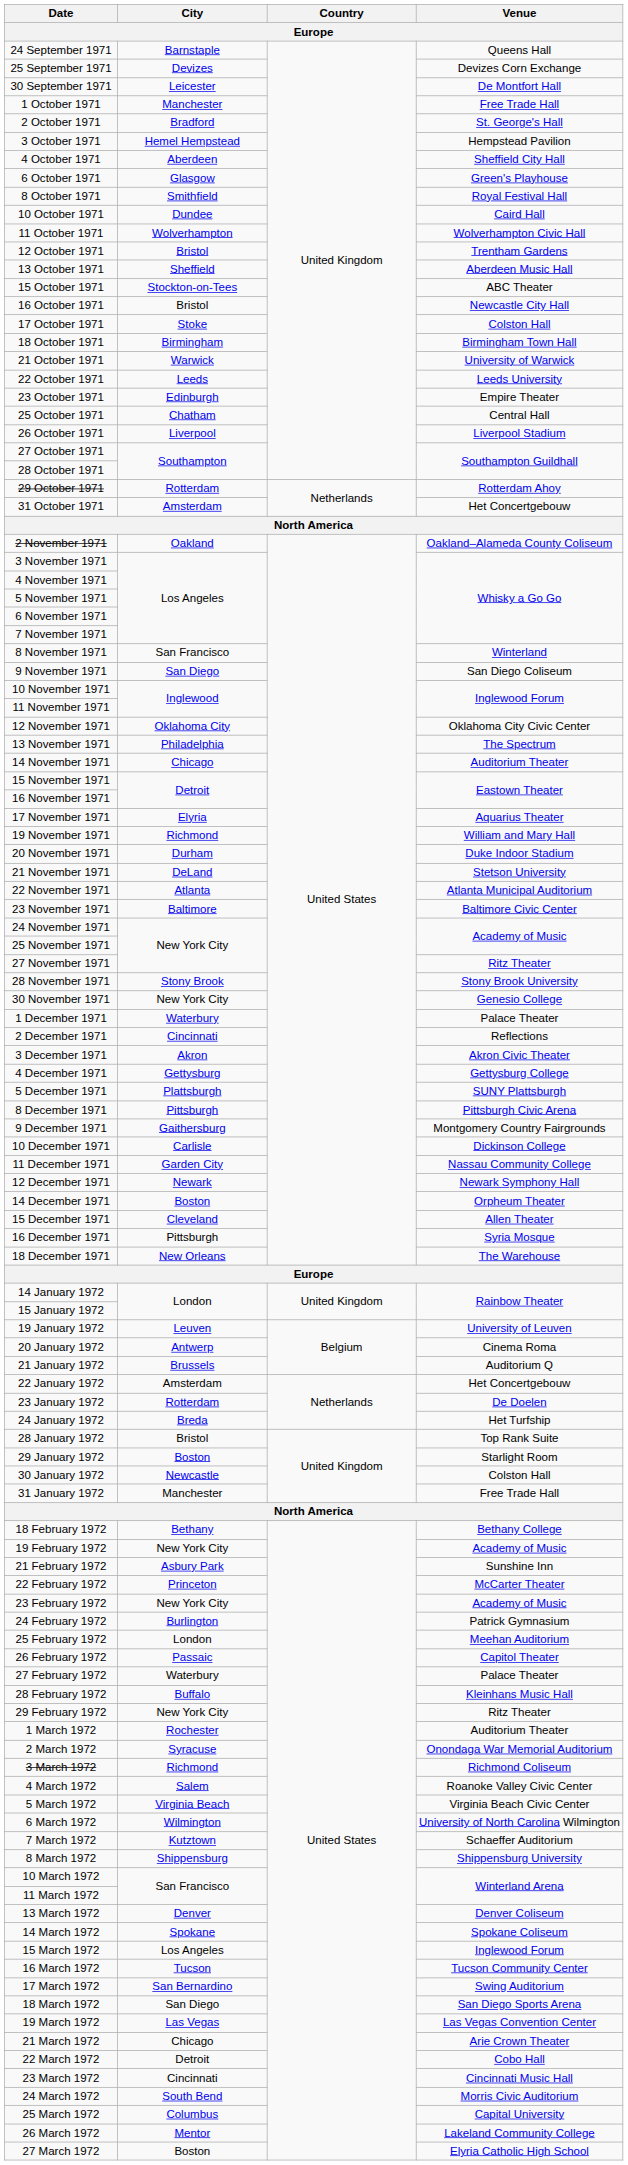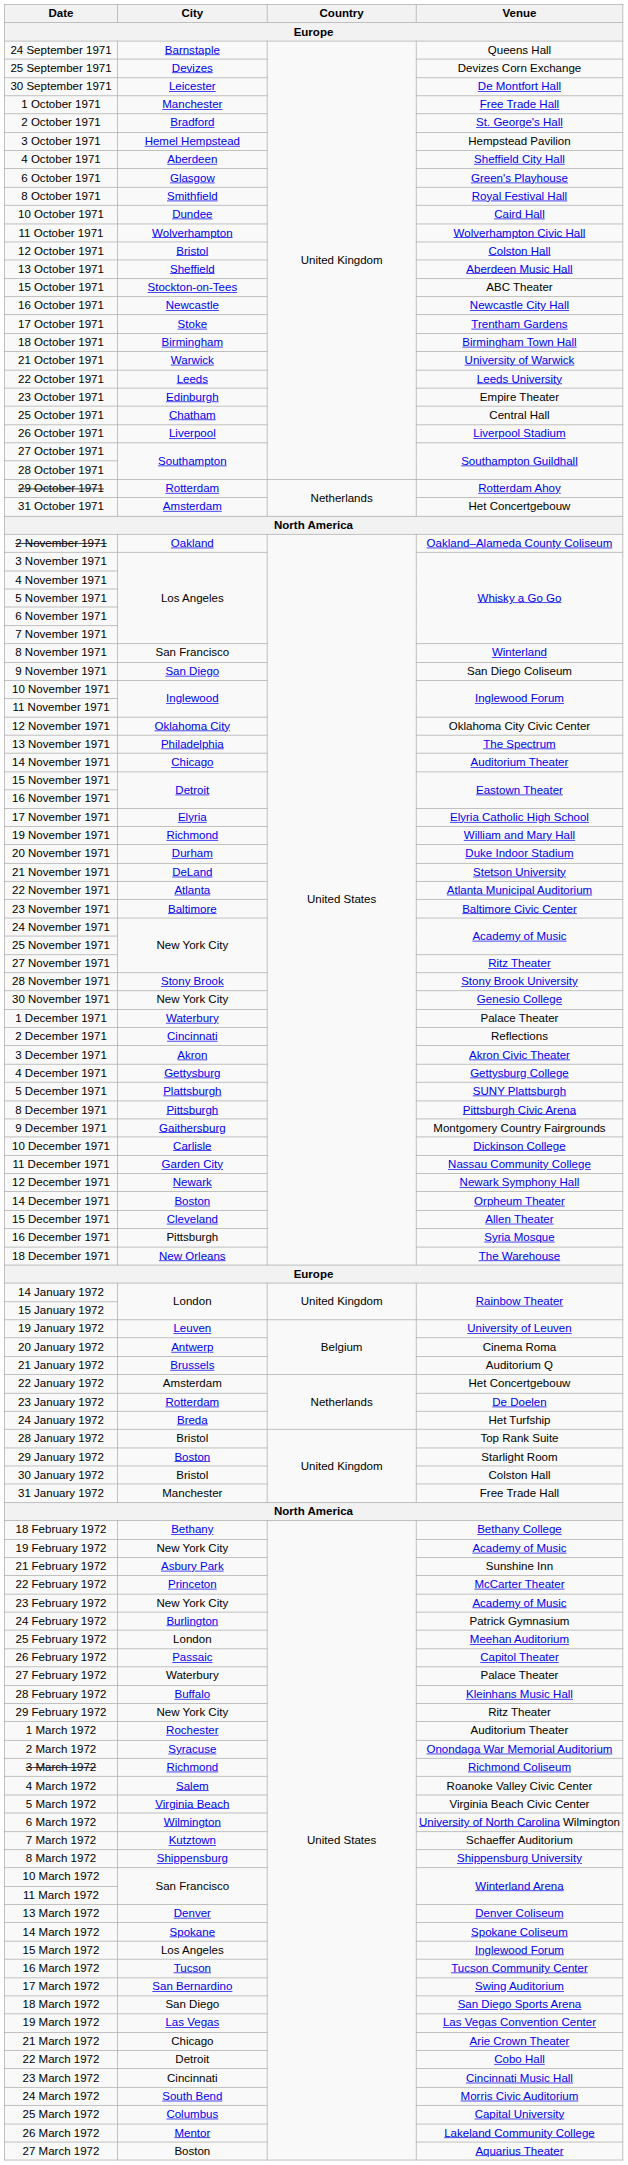 <table class="wikitable" style="text-align:center;">
 <tr>
 <th width="150">Date</th>
 <th width="200">City</th>
 <th width="200">Country</th>
 <th>Venue</th>
 </tr>
 <tr>
 <th colspan="4">Europe</th>
 </tr>
 <tr>
 <td>24 September 1971</td>
 <td><a href='#'>Barnstaple</a></td>
 <td rowspan="24">United Kingdom</td>
 <td>Queens Hall</td>
 </tr>
 <tr>
 <td>25 September 1971</td>
 <td><a href='#'>Devizes</a></td>
 <td>Devizes Corn Exchange</td>
 </tr>
 <tr>
 <td>30 September 1971</td>
 <td><a href='#'>Leicester</a></td>
 <td><a href='#'>De Montfort Hall</a></td>
 </tr>
 <tr>
 <td>1 October 1971</td>
 <td><a href='#'>Manchester</a></td>
 <td><a href='#'>Free Trade Hall</a></td>
 </tr>
 <tr>
 <td>2 October 1971</td>
 <td><a href='#'>Bradford</a></td>
 <td><a href='#'>St. George's Hall</a></td>
 </tr>
 <tr>
 <td>3 October 1971</td>
 <td><a href='#'>Hemel Hempstead</a></td>
 <td>Hempstead Pavilion</td>
 </tr>
 <tr>
 <td>4 October 1971</td>
 <td><a href='#'>Aberdeen</a></td>
 <td><a href='#'>Sheffield City Hall</a></td>
 </tr>
 <tr>
 <td>6 October 1971</td>
 <td><a href='#'>Glasgow</a></td>
 <td><a href='#'>Green's Playhouse</a></td>
 </tr>
 <tr>
 <td>8 October 1971</td>
 <td><a href='#'>Smithfield</a></td>
 <td><a href='#'>Royal Festival Hall</a></td>
 </tr>
 <tr>
 <td>10 October 1971</td>
 <td><a href='#'>Dundee</a></td>
 <td><a href='#'>Caird Hall</a></td>
 </tr>
 <tr>
 <td>11 October 1971</td>
 <td><a href='#'>Wolverhampton</a></td>
 <td><a href='#'>Wolverhampton Civic Hall</a></td>
 </tr>
 <tr>
 <td>12 October 1971</td>
 <td><a href='#'>Bristol</a></td>
-<td><a href='#'>Trentham Gardens</a></td>
+<td><a href='#'>Colston Hall</a></td>
 </tr>
 <tr>
 <td>13 October 1971</td>
 <td><a href='#'>Sheffield</a></td>
 <td><a href='#'>Aberdeen Music Hall</a></td>
 </tr>
 <tr>
 <td>15 October 1971</td>
 <td><a href='#'>Stockton-on-Tees</a></td>
 <td>ABC Theater</td>
 </tr>
 <tr>
 <td>16 October 1971</td>
-<td>Bristol</td>
+<td><a href='#'>Newcastle</a></td>
 <td><a href='#'>Newcastle City Hall</a></td>
 </tr>
 <tr>
 <td>17 October 1971</td>
 <td><a href='#'>Stoke</a></td>
-<td><a href='#'>Colston Hall</a></td>
+<td><a href='#'>Trentham Gardens</a></td>
 </tr>
 <tr>
 <td>18 October 1971</td>
 <td><a href='#'>Birmingham</a></td>
 <td><a href='#'>Birmingham Town Hall</a></td>
 </tr>
 <tr>
 <td>21 October 1971</td>
 <td><a href='#'>Warwick</a></td>
 <td><a href='#'>University of Warwick</a></td>
 </tr>
 <tr>
 <td>22 October 1971</td>
 <td><a href='#'>Leeds</a></td>
 <td><a href='#'>Leeds University</a></td>
 </tr>
 <tr>
 <td>23 October 1971</td>
 <td><a href='#'>Edinburgh</a></td>
 <td>Empire Theater</td>
 </tr>
 <tr>
 <td>25 October 1971</td>
 <td><a href='#'>Chatham</a></td>
 <td>Central Hall</td>
 </tr>
 <tr>
 <td>26 October 1971</td>
 <td><a href='#'>Liverpool</a></td>
 <td><a href='#'>Liverpool Stadium</a></td>
 </tr>
 <tr>
 <td>27 October 1971</td>
 <td rowspan="2"><a href='#'>Southampton</a></td>
 <td rowspan="2"><a href='#'>Southampton Guildhall</a></td>
 </tr>
 <tr>
 <td>28 October 1971</td>
 </tr>
 <tr>
 <td><s>29 October 1971</s></td>
 <td><a href='#'>Rotterdam</a></td>
 <td rowspan="2">Netherlands</td>
 <td><a href='#'>Rotterdam Ahoy</a></td>
 </tr>
 <tr>
 <td>31 October 1971</td>
 <td><a href='#'>Amsterdam</a></td>
 <td>Het Concertgebouw</td>
 </tr>
 <tr>
 <th colspan="4">North America</th>
 </tr>
 <tr>
 <td><s>2 November 1971</s></td>
 <td><a href='#'>Oakland</a></td>
 <td rowspan="40">United States</td>
 <td><a href='#'>Oakland–Alameda County Coliseum</a></td>
 </tr>
 <tr>
 <td>3 November 1971</td>
 <td rowspan="5">Los Angeles</td>
 <td rowspan="5"><a href='#'>Whisky a Go Go</a></td>
 </tr>
 <tr>
 <td>4 November 1971</td>
 </tr>
 <tr>
 <td>5 November 1971</td>
 </tr>
 <tr>
 <td>6 November 1971</td>
 </tr>
 <tr>
 <td>7 November 1971</td>
 </tr>
 <tr>
 <td>8 November 1971</td>
 <td>San Francisco</td>
 <td><a href='#'>Winterland</a></td>
 </tr>
 <tr>
 <td>9 November 1971</td>
 <td><a href='#'>San Diego</a></td>
 <td>San Diego Coliseum</td>
 </tr>
 <tr>
 <td>10 November 1971</td>
 <td rowspan="2"><a href='#'>Inglewood</a></td>
 <td rowspan="2"><a href='#'>Inglewood Forum</a></td>
 </tr>
 <tr>
 <td>11 November 1971</td>
 </tr>
 <tr>
 <td>12 November 1971</td>
 <td><a href='#'>Oklahoma City</a></td>
 <td>Oklahoma City Civic Center</td>
 </tr>
 <tr>
 <td>13 November 1971</td>
 <td><a href='#'>Philadelphia</a></td>
 <td><a href='#'>The Spectrum</a></td>
 </tr>
 <tr>
 <td>14 November 1971</td>
 <td><a href='#'>Chicago</a></td>
 <td><a href='#'>Auditorium Theater</a></td>
 </tr>
 <tr>
 <td>15 November 1971</td>
 <td rowspan="2"><a href='#'>Detroit</a></td>
 <td rowspan="2"><a href='#'>Eastown Theater</a></td>
 </tr>
 <tr>
 <td>16 November 1971</td>
 </tr>
 <tr>
 <td>17 November 1971</td>
 <td><a href='#'>Elyria</a></td>
-<td><a href='#'>Aquarius Theater</a></td>
+<td><a href='#'>Elyria Catholic High School</a></td>
 </tr>
 <tr>
 <td>19 November 1971</td>
 <td><a href='#'>Richmond</a></td>
 <td><a href='#'>William and Mary Hall</a></td>
 </tr>
 <tr>
 <td>20 November 1971</td>
 <td><a href='#'>Durham</a></td>
 <td><a href='#'>Duke Indoor Stadium</a></td>
 </tr>
 <tr>
 <td>21 November 1971</td>
 <td><a href='#'>DeLand</a></td>
 <td><a href='#'>Stetson University</a></td>
 </tr>
 <tr>
 <td>22 November 1971</td>
 <td><a href='#'>Atlanta</a></td>
 <td><a href='#'>Atlanta Municipal Auditorium</a></td>
 </tr>
 <tr>
 <td>23 November 1971</td>
 <td><a href='#'>Baltimore</a></td>
 <td><a href='#'>Baltimore Civic Center</a></td>
 </tr>
 <tr>
 <td>24 November 1971</td>
 <td rowspan="3">New York City</td>
 <td rowspan="2"><a href='#'>Academy of Music</a></td>
 </tr>
 <tr>
 <td>25 November 1971</td>
 </tr>
 <tr>
 <td>27 November 1971</td>
 <td><a href='#'>Ritz Theater</a></td>
 </tr>
 <tr>
 <td>28 November 1971</td>
 <td><a href='#'>Stony Brook</a></td>
 <td><a href='#'>Stony Brook University</a></td>
 </tr>
 <tr>
 <td>30 November 1971</td>
 <td>New York City</td>
 <td><a href='#'>Genesio College</a></td>
 </tr>
 <tr>
 <td>1 December 1971</td>
 <td><a href='#'>Waterbury</a></td>
 <td>Palace Theater</td>
 </tr>
 <tr>
 <td>2 December 1971</td>
 <td><a href='#'>Cincinnati</a></td>
 <td>Reflections</td>
 </tr>
 <tr>
 <td>3 December 1971</td>
 <td><a href='#'>Akron</a></td>
 <td><a href='#'>Akron Civic Theater</a></td>
 </tr>
 <tr>
 <td>4 December 1971</td>
 <td><a href='#'>Gettysburg</a></td>
 <td><a href='#'>Gettysburg College</a></td>
 </tr>
 <tr>
 <td>5 December 1971</td>
 <td><a href='#'>Plattsburgh</a></td>
 <td><a href='#'>SUNY Plattsburgh</a></td>
 </tr>
 <tr>
 <td>8 December 1971</td>
 <td><a href='#'>Pittsburgh</a></td>
 <td><a href='#'>Pittsburgh Civic Arena</a></td>
 </tr>
 <tr>
 <td>9 December 1971</td>
 <td><a href='#'>Gaithersburg</a></td>
 <td>Montgomery Country Fairgrounds</td>
 </tr>
 <tr>
 <td>10 December 1971</td>
 <td><a href='#'>Carlisle</a></td>
 <td><a href='#'>Dickinson College</a></td>
 </tr>
 <tr>
 <td>11 December 1971</td>
 <td><a href='#'>Garden City</a></td>
 <td><a href='#'>Nassau Community College</a></td>
 </tr>
 <tr>
 <td>12 December 1971</td>
 <td><a href='#'>Newark</a></td>
 <td><a href='#'>Newark Symphony Hall</a></td>
 </tr>
 <tr>
 <td>14 December 1971</td>
 <td><a href='#'>Boston</a></td>
 <td><a href='#'>Orpheum Theater</a></td>
 </tr>
 <tr>
 <td>15 December 1971</td>
 <td><a href='#'>Cleveland</a></td>
 <td><a href='#'>Allen Theater</a></td>
 </tr>
 <tr>
 <td>16 December 1971</td>
 <td>Pittsburgh</td>
 <td><a href='#'>Syria Mosque</a></td>
 </tr>
 <tr>
 <td>18 December 1971</td>
 <td><a href='#'>New Orleans</a></td>
 <td><a href='#'>The Warehouse</a></td>
 </tr>
 <tr>
 <th colspan="4">Europe</th>
 </tr>
 <tr>
 <td>14 January 1972</td>
 <td rowspan="2">London</td>
 <td rowspan="2">United Kingdom</td>
 <td rowspan="2"><a href='#'>Rainbow Theater</a></td>
 </tr>
 <tr>
 <td>15 January 1972</td>
 </tr>
 <tr>
 <td>19 January 1972</td>
 <td><a href='#'>Leuven</a></td>
 <td rowspan="3">Belgium</td>
 <td><a href='#'>University of Leuven</a></td>
 </tr>
 <tr>
 <td>20 January 1972</td>
 <td><a href='#'>Antwerp</a></td>
 <td>Cinema Roma</td>
 </tr>
 <tr>
 <td>21 January 1972</td>
 <td><a href='#'>Brussels</a></td>
 <td>Auditorium Q</td>
 </tr>
 <tr>
 <td>22 January 1972</td>
 <td>Amsterdam</td>
 <td rowspan="3">Netherlands</td>
 <td>Het Concertgebouw</td>
 </tr>
 <tr>
 <td>23 January 1972</td>
 <td><a href='#'>Rotterdam</a></td>
 <td><a href='#'>De Doelen</a></td>
 </tr>
 <tr>
 <td>24 January 1972</td>
 <td><a href='#'>Breda</a></td>
 <td>Het Turfship</td>
 </tr>
 <tr>
 <td>28 January 1972</td>
 <td>Bristol</td>
 <td rowspan="4">United Kingdom</td>
 <td>Top Rank Suite</td>
 </tr>
 <tr>
 <td>29 January 1972</td>
 <td><a href='#'>Boston</a></td>
 <td>Starlight Room</td>
 </tr>
 <tr>
 <td>30 January 1972</td>
-<td><a href='#'>Newcastle</a></td>
+<td>Bristol</td>
 <td>Colston Hall</td>
 </tr>
 <tr>
 <td>31 January 1972</td>
 <td>Manchester</td>
 <td>Free Trade Hall</td>
 </tr>
 <tr>
 <th colspan="4">North America</th>
 </tr>
 <tr>
 <td>18 February 1972</td>
 <td><a href='#'>Bethany</a></td>
 <td rowspan="35">United States</td>
 <td><a href='#'>Bethany College</a></td>
 </tr>
 <tr>
 <td>19 February 1972</td>
 <td>New York City</td>
 <td><a href='#'>Academy of Music</a></td>
 </tr>
 <tr>
 <td>21 February 1972</td>
 <td><a href='#'>Asbury Park</a></td>
 <td>Sunshine Inn</td>
 </tr>
 <tr>
 <td>22 February 1972</td>
 <td><a href='#'>Princeton</a></td>
 <td><a href='#'>McCarter Theater</a></td>
 </tr>
 <tr>
 <td>23 February 1972</td>
 <td>New York City</td>
 <td><a href='#'>Academy of Music</a></td>
 </tr>
 <tr>
 <td>24 February 1972</td>
 <td><a href='#'>Burlington</a></td>
 <td>Patrick Gymnasium</td>
 </tr>
 <tr>
 <td>25 February 1972</td>
 <td>London</td>
 <td><a href='#'>Meehan Auditorium</a></td>
 </tr>
 <tr>
 <td>26 February 1972</td>
 <td><a href='#'>Passaic</a></td>
 <td><a href='#'>Capitol Theater</a></td>
 </tr>
 <tr>
 <td>27 February 1972</td>
 <td>Waterbury</td>
 <td>Palace Theater</td>
 </tr>
 <tr>
 <td>28 February 1972</td>
 <td><a href='#'>Buffalo</a></td>
 <td><a href='#'>Kleinhans Music Hall</a></td>
 </tr>
 <tr>
 <td>29 February 1972</td>
 <td>New York City</td>
 <td>Ritz Theater</td>
 </tr>
 <tr>
 <td>1 March 1972</td>
 <td><a href='#'>Rochester</a></td>
 <td>Auditorium Theater</td>
 </tr>
 <tr>
 <td>2 March 1972</td>
 <td><a href='#'>Syracuse</a></td>
 <td><a href='#'>Onondaga War Memorial Auditorium</a></td>
 </tr>
 <tr>
 <td><s>3 March 1972</s></td>
 <td><a href='#'>Richmond</a></td>
 <td><a href='#'>Richmond Coliseum</a></td>
 </tr>
 <tr>
 <td>4 March 1972</td>
 <td><a href='#'>Salem</a></td>
 <td>Roanoke Valley Civic Center</td>
 </tr>
 <tr>
 <td>5 March 1972</td>
 <td><a href='#'>Virginia Beach</a></td>
 <td>Virginia Beach Civic Center</td>
 </tr>
 <tr>
 <td>6 March 1972</td>
 <td><a href='#'>Wilmington</a></td>
 <td><a href='#'>University of North Carolina</a> Wilmington</td>
 </tr>
 <tr>
 <td>7 March 1972</td>
 <td><a href='#'>Kutztown</a></td>
 <td>Schaeffer Auditorium</td>
 </tr>
 <tr>
 <td>8 March 1972</td>
 <td><a href='#'>Shippensburg</a></td>
 <td><a href='#'>Shippensburg University</a></td>
 </tr>
 <tr>
 <td>10 March 1972</td>
 <td rowspan="2">San Francisco</td>
 <td rowspan="2"><a href='#'>Winterland Arena</a></td>
 </tr>
 <tr>
 <td>11 March 1972</td>
 </tr>
 <tr>
 <td>13 March 1972</td>
 <td><a href='#'>Denver</a></td>
 <td><a href='#'>Denver Coliseum</a></td>
 </tr>
 <tr>
 <td>14 March 1972</td>
 <td><a href='#'>Spokane</a></td>
 <td><a href='#'>Spokane Coliseum</a></td>
 </tr>
 <tr>
 <td>15 March 1972</td>
 <td>Los Angeles</td>
 <td><a href='#'>Inglewood Forum</a></td>
 </tr>
 <tr>
 <td>16 March 1972</td>
 <td><a href='#'>Tucson</a></td>
 <td><a href='#'>Tucson Community Center</a></td>
 </tr>
 <tr>
 <td>17 March 1972</td>
 <td><a href='#'>San Bernardino</a></td>
 <td><a href='#'>Swing Auditorium</a></td>
 </tr>
 <tr>
 <td>18 March 1972</td>
 <td>San Diego</td>
 <td><a href='#'>San Diego Sports Arena</a></td>
 </tr>
 <tr>
 <td>19 March 1972</td>
 <td><a href='#'>Las Vegas</a></td>
 <td><a href='#'>Las Vegas Convention Center</a></td>
 </tr>
 <tr>
 <td>21 March 1972</td>
 <td>Chicago</td>
 <td><a href='#'>Arie Crown Theater</a></td>
 </tr>
 <tr>
 <td>22 March 1972</td>
 <td>Detroit</td>
 <td><a href='#'>Cobo Hall</a></td>
 </tr>
 <tr>
 <td>23 March 1972</td>
 <td>Cincinnati</td>
 <td><a href='#'>Cincinnati Music Hall</a></td>
 </tr>
 <tr>
 <td>24 March 1972</td>
 <td><a href='#'>South Bend</a></td>
 <td><a href='#'>Morris Civic Auditorium</a></td>
 </tr>
 <tr>
 <td>25 March 1972</td>
 <td><a href='#'>Columbus</a></td>
 <td><a href='#'>Capital University</a></td>
 </tr>
 <tr>
 <td>26 March 1972</td>
 <td><a href='#'>Mentor</a></td>
 <td><a href='#'>Lakeland Community College</a></td>
 </tr>
 <tr>
 <td>27 March 1972</td>
 <td>Boston</td>
-<td><a href='#'>Elyria Catholic High School</a></td>
+<td><a href='#'>Aquarius Theater</a></td>
 </tr>
 </table>
